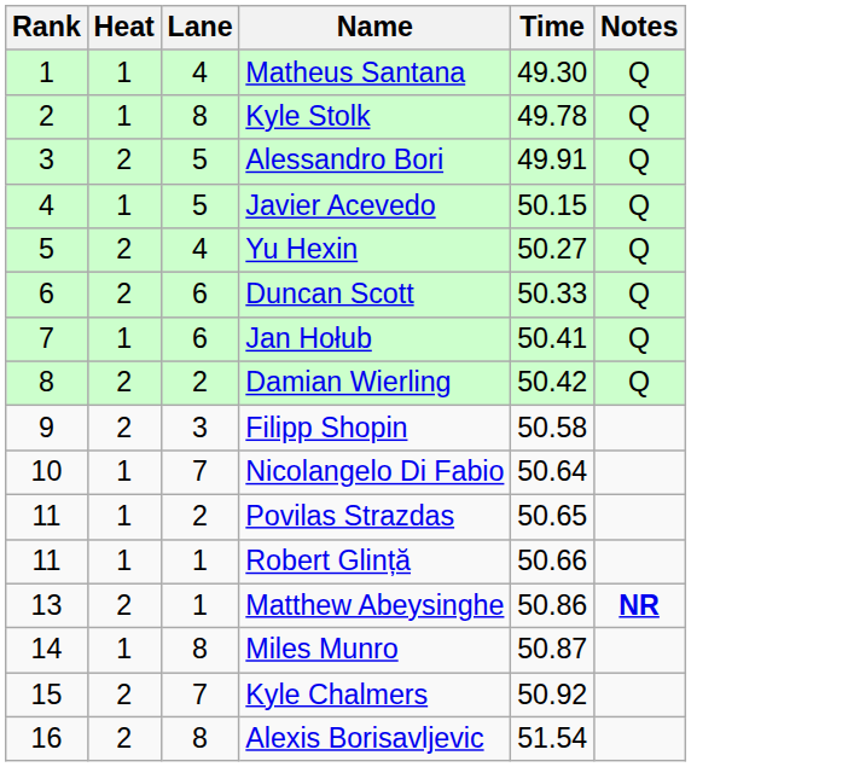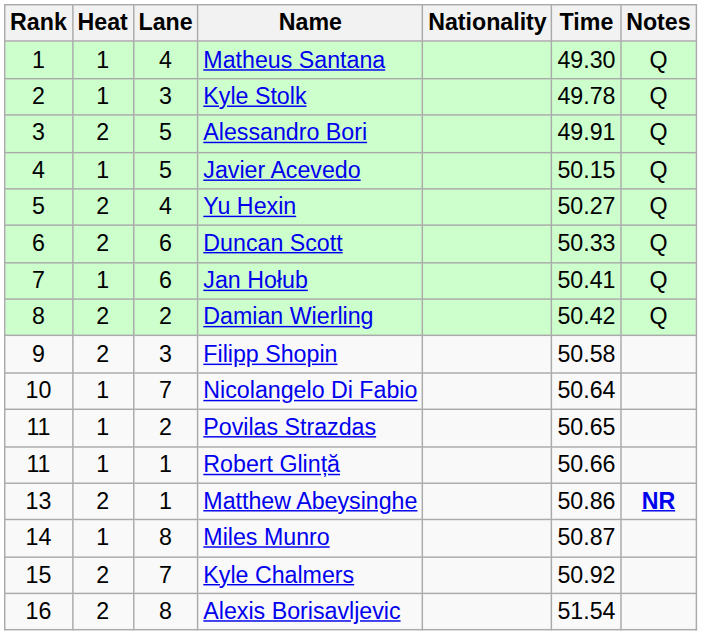 <table class="wikitable sortable" style="text-align:center">
 <tr>
 <th>Rank</th>
 <th>Heat</th>
 <th>Lane</th>
 <th>Name</th>
+<th>Nationality</th>
 <th>Time</th>
 <th>Notes</th>
 </tr>
 <tr bgcolor=ccffcc>
 <td>1</td>
 <td>1</td>
 <td>4</td>
 <td align=left><a href='#'>Matheus Santana</a></td>
+<td align=left></td>
 <td>49.30</td>
 <td>Q</td>
 </tr>
 <tr bgcolor=ccffcc>
 <td>2</td>
 <td>1</td>
-<td>8</td>
+<td>3</td>
 <td align=left><a href='#'>Kyle Stolk</a></td>
+<td align=left></td>
 <td>49.78</td>
 <td>Q</td>
 </tr>
 <tr bgcolor=ccffcc>
 <td>3</td>
 <td>2</td>
 <td>5</td>
 <td align=left><a href='#'>Alessandro Bori</a></td>
+<td align=left></td>
 <td>49.91</td>
 <td>Q</td>
 </tr>
 <tr bgcolor=ccffcc>
 <td>4</td>
 <td>1</td>
 <td>5</td>
 <td align=left><a href='#'>Javier Acevedo</a></td>
+<td align=left></td>
 <td>50.15</td>
 <td>Q</td>
 </tr>
 <tr bgcolor=ccffcc>
 <td>5</td>
 <td>2</td>
 <td>4</td>
 <td align=left><a href='#'>Yu Hexin</a></td>
+<td align=left></td>
 <td>50.27</td>
 <td>Q</td>
 </tr>
 <tr bgcolor=ccffcc>
 <td>6</td>
 <td>2</td>
 <td>6</td>
 <td align=left><a href='#'>Duncan Scott</a></td>
+<td align=left></td>
 <td>50.33</td>
 <td>Q</td>
 </tr>
 <tr bgcolor=ccffcc>
 <td>7</td>
 <td>1</td>
 <td>6</td>
 <td align=left><a href='#'>Jan Hołub</a></td>
+<td align=left></td>
 <td>50.41</td>
 <td>Q</td>
 </tr>
 <tr bgcolor=ccffcc>
 <td>8</td>
 <td>2</td>
 <td>2</td>
 <td align=left><a href='#'>Damian Wierling</a></td>
+<td align=left></td>
 <td>50.42</td>
 <td>Q</td>
 </tr>
 <tr>
 <td>9</td>
 <td>2</td>
 <td>3</td>
 <td align=left><a href='#'>Filipp Shopin</a></td>
+<td align=left></td>
 <td>50.58</td>
 <td></td>
 </tr>
 <tr>
 <td>10</td>
 <td>1</td>
 <td>7</td>
 <td align=left><a href='#'>Nicolangelo Di Fabio</a></td>
+<td align=left></td>
 <td>50.64</td>
 <td></td>
 </tr>
 <tr>
 <td>11</td>
 <td>1</td>
 <td>2</td>
 <td align=left><a href='#'>Povilas Strazdas</a></td>
+<td align=left></td>
 <td>50.65</td>
 <td></td>
 </tr>
 <tr>
 <td>11</td>
 <td>1</td>
 <td>1</td>
 <td align=left><a href='#'>Robert Glință</a></td>
+<td align=left></td>
 <td>50.66</td>
 <td></td>
 </tr>
 <tr>
 <td>13</td>
 <td>2</td>
 <td>1</td>
 <td align=left><a href='#'>Matthew Abeysinghe</a></td>
+<td align=left></td>
 <td>50.86</td>
 <td><strong><a href='#'>NR</a></strong></td>
 </tr>
 <tr>
 <td>14</td>
 <td>1</td>
 <td>8</td>
 <td align=left><a href='#'>Miles Munro</a></td>
+<td align=left></td>
 <td>50.87</td>
 <td></td>
 </tr>
 <tr>
 <td>15</td>
 <td>2</td>
 <td>7</td>
 <td align=left><a href='#'>Kyle Chalmers</a></td>
+<td align=left></td>
 <td>50.92</td>
 <td></td>
 </tr>
 <tr>
 <td>16</td>
 <td>2</td>
 <td>8</td>
 <td align=left><a href='#'>Alexis Borisavljevic</a></td>
+<td align=left></td>
 <td>51.54</td>
 <td></td>
 </tr>
 </table>
